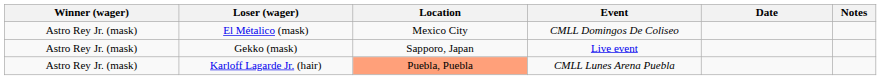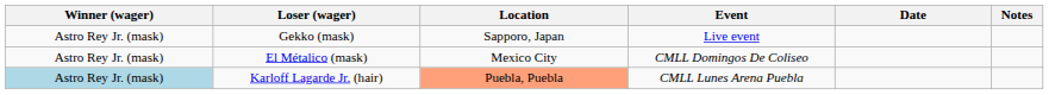 <table class="wikitable sortable" width=100%  style="text-align: center">
 <tr>
 <th width=20% scope="col">Winner (wager)</th>
 <th width=20% scope="col">Loser (wager)</th>
 <th width=20% scope="col">Location</th>
 <th width=20% scope="col">Event</th>
 <th width=15% scope="col">Date</th>
 <th class="unsortable" width=5% scope="col">Notes</th>
 </tr>
 <tr>
 <td>Astro Rey Jr. (mask)</td>
-<td><a href='#'>El Métalico</a> (mask)</td>
-<td>Mexico City</td>
-<td><em>CMLL Domingos De Coliseo</em></td>
-<td></td>
-<td></td>
-</tr>
-<tr>
-<td>Astro Rey Jr. (mask)</td>
 <td>Gekko (mask)</td>
 <td>Sapporo, Japan</td>
 <td><a href='#'>Live event</a></td>
 <td></td>
 <td></td>
 </tr>
 <tr>
 <td>Astro Rey Jr. (mask)</td>
+<td><a href='#'>El Métalico</a> (mask)</td>
+<td>Mexico City</td>
+<td><em>CMLL Domingos De Coliseo</em></td>
+<td></td>
+<td></td>
+</tr>
+<tr>
+<td style="background: lightblue;">Astro Rey Jr. (mask)</td>
 <td><a href='#'>Karloff Lagarde Jr.</a> (hair)</td>
 <td style="background: lightsalmon;">Puebla, Puebla</td>
 <td><em>CMLL Lunes Arena Puebla</em></td>
 <td></td>
 <td></td>
 </tr>
 </table>
